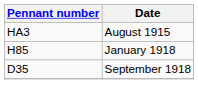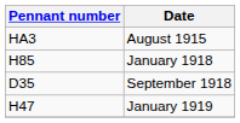 <table class="wikitable" style="text-align:left">
 <tr>
 <th><a href='#'>Pennant number</a></th>
 <th>Date</th>
 </tr>
 <tr>
 <td>HA3</td>
 <td>August 1915</td>
 </tr>
 <tr>
 <td>H85</td>
 <td>January 1918</td>
 </tr>
 <tr>
 <td>D35</td>
 <td>September 1918</td>
 </tr>
 <tr>
+<td>H47</td>
+<td>January 1919</td>
+</tr>
+<tr>
 </tr>
 </table>
